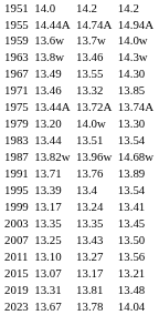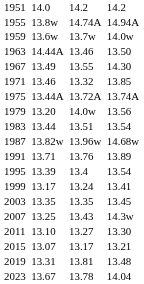 <table>
 <tr>
 <td>1951<br></td>
 <td></td>
 <td>14.0</td>
 <td></td>
 <td>14.2</td>
 <td></td>
 <td>14.2</td>
 </tr>
 <tr>
 <td>1955<br></td>
 <td></td>
-<td>14.44A</td>
+<td>13.8w</td>
 <td></td>
 <td>14.74A</td>
 <td></td>
 <td>14.94A</td>
 </tr>
 <tr>
 <td>1959<br></td>
 <td></td>
 <td>13.6w</td>
 <td></td>
 <td>13.7w</td>
 <td></td>
 <td>14.0w</td>
 </tr>
 <tr>
 <td>1963<br></td>
 <td></td>
-<td>13.8w</td>
+<td>14.44A</td>
 <td></td>
 <td>13.46</td>
 <td></td>
-<td>14.3w</td>
+<td>13.50</td>
 </tr>
 <tr>
 <td>1967<br></td>
 <td></td>
 <td>13.49</td>
 <td></td>
 <td>13.55</td>
 <td></td>
 <td>14.30</td>
 </tr>
 <tr>
 <td>1971<br></td>
 <td></td>
 <td>13.46</td>
 <td></td>
 <td>13.32</td>
 <td></td>
 <td>13.85</td>
 </tr>
 <tr>
 <td>1975<br></td>
 <td></td>
 <td>13.44A</td>
 <td></td>
 <td>13.72A</td>
 <td></td>
 <td>13.74A</td>
 </tr>
 <tr>
 <td>1979<br></td>
 <td></td>
 <td>13.20</td>
 <td></td>
 <td>14.0w</td>
 <td></td>
-<td>13.30</td>
+<td>13.56</td>
 </tr>
 <tr>
 <td>1983<br></td>
 <td></td>
 <td>13.44</td>
 <td></td>
 <td>13.51</td>
 <td></td>
 <td>13.54</td>
 </tr>
 <tr>
 <td>1987<br></td>
 <td></td>
 <td>13.82w</td>
 <td></td>
 <td>13.96w</td>
 <td></td>
 <td>14.68w</td>
 </tr>
 <tr>
 <td>1991<br></td>
 <td></td>
 <td>13.71</td>
 <td></td>
 <td>13.76</td>
 <td></td>
 <td>13.89</td>
 </tr>
 <tr>
 <td>1995<br></td>
 <td></td>
 <td>13.39</td>
 <td></td>
 <td>13.4</td>
 <td></td>
 <td>13.54</td>
 </tr>
 <tr>
 <td>1999<br></td>
 <td></td>
 <td>13.17  <strong></strong></td>
 <td></td>
 <td>13.24</td>
 <td></td>
 <td>13.41</td>
 </tr>
 <tr>
 <td>2003<br></td>
 <td></td>
 <td>13.35</td>
 <td></td>
 <td>13.35</td>
 <td></td>
 <td>13.45</td>
 </tr>
 <tr>
 <td>2007<br></td>
 <td></td>
 <td>13.25</td>
 <td></td>
 <td>13.43</td>
 <td></td>
-<td>13.50</td>
+<td>14.3w</td>
 </tr>
 <tr>
 <td>2011<br></td>
 <td></td>
 <td>13.10  <strong></strong></td>
 <td></td>
 <td>13.27 <strong></strong></td>
 <td></td>
-<td>13.56</td>
+<td>13.30</td>
 </tr>
 <tr>
 <td>2015<br></td>
 <td></td>
 <td>13.07  <strong></strong></td>
 <td></td>
 <td>13.17 </td>
 <td></td>
 <td>13.21 </td>
 </tr>
 <tr>
 <td>2019<br></td>
 <td></td>
 <td>13.31</td>
 <td></td>
 <td>13.81</td>
 <td></td>
 <td>13.48</td>
 </tr>
 <tr>
 <td>2023<br></td>
 <td></td>
 <td>13.67</td>
 <td></td>
 <td>13.78</td>
 <td></td>
 <td>14.04</td>
 </tr>
 </table>
